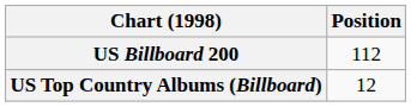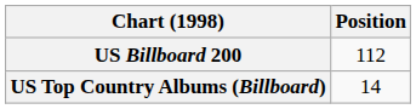 <table class="wikitable sortable plainrowheaders" style="text-align:center">
 <tr>
 <th scope="col">Chart (1998)</th>
 <th scope="col">Position</th>
 </tr>
 <tr>
 <th scope="row">US <em>Billboard</em> 200</th>
 <td>112</td>
 </tr>
 <tr>
 <th scope="row">US Top Country Albums (<em>Billboard</em>)</th>
-<td>12</td>
+<td>14</td>
 </tr>
 </table>
